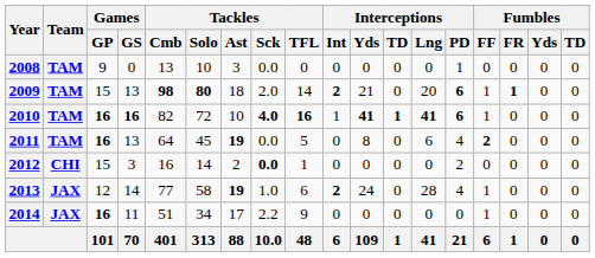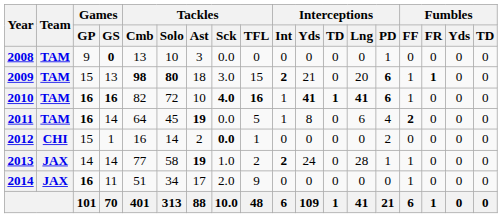 <table class="wikitable" style="text-align:center">
 <tr>
 <th rowspan="2">Year</th>
 <th rowspan="2">Team</th>
 <th colspan="2">Games</th>
 <th colspan="5">Tackles</th>
 <th colspan="5">Interceptions</th>
 <th colspan="4">Fumbles</th>
 </tr>
 <tr>
 <th>GP</th>
 <th>GS</th>
 <th>Cmb</th>
 <th>Solo</th>
 <th>Ast</th>
 <th>Sck</th>
 <th>TFL</th>
 <th>Int</th>
 <th>Yds</th>
 <th>TD</th>
 <th>Lng</th>
 <th>PD</th>
 <th>FF</th>
 <th>FR</th>
 <th>Yds</th>
 <th>TD</th>
 </tr>
 <tr>
 <th><a href='#'>2008</a></th>
 <th><a href='#'>TAM</a></th>
 <td>9</td>
-<td>0</td>
+<td><strong>0</strong></td>
 <td>13</td>
 <td>10</td>
 <td>3</td>
 <td>0.0</td>
 <td>0</td>
 <td>0</td>
 <td>0</td>
 <td>0</td>
 <td>0</td>
 <td>1</td>
 <td>0</td>
 <td>0</td>
 <td>0</td>
 <td>0</td>
 </tr>
 <tr>
 <th><a href='#'>2009</a></th>
 <th><a href='#'>TAM</a></th>
 <td>15</td>
 <td>13</td>
 <td><strong>98</strong></td>
 <td><strong>80</strong></td>
 <td>18</td>
-<td>2.0</td>
-<td>14</td>
+<td>3.0</td>
+<td>15</td>
 <td><strong>2</strong></td>
 <td>21</td>
 <td>0</td>
 <td>20</td>
 <td><strong>6</strong></td>
 <td>1</td>
 <td><strong>1</strong></td>
 <td>0</td>
 <td>0</td>
 </tr>
 <tr>
 <th><a href='#'>2010</a></th>
 <th><a href='#'>TAM</a></th>
 <td><strong>16</strong></td>
 <td><strong>16</strong></td>
 <td>82</td>
 <td>72</td>
 <td>10</td>
 <td><strong>4.0</strong></td>
 <td><strong>16</strong></td>
 <td>1</td>
 <td><strong>41</strong></td>
 <td><strong>1</strong></td>
 <td><strong>41</strong></td>
 <td><strong>6</strong></td>
 <td>1</td>
 <td>0</td>
 <td>0</td>
 <td>0</td>
 </tr>
 <tr>
 <th><a href='#'>2011</a></th>
 <th><a href='#'>TAM</a></th>
 <td><strong>16</strong></td>
-<td>13</td>
+<td>14</td>
 <td>64</td>
 <td>45</td>
 <td><strong>19</strong></td>
 <td>0.0</td>
 <td>5</td>
-<td>0</td>
+<td>1</td>
 <td>8</td>
 <td>0</td>
 <td>6</td>
 <td>4</td>
 <td><strong>2</strong></td>
 <td>0</td>
 <td>0</td>
 <td>0</td>
 </tr>
 <tr>
 <th><a href='#'>2012</a></th>
 <th><a href='#'>CHI</a></th>
 <td>15</td>
-<td>3</td>
+<td>1</td>
 <td>16</td>
 <td>14</td>
 <td>2</td>
 <td><strong>0.0</strong></td>
 <td>1</td>
 <td>0</td>
 <td>0</td>
 <td>0</td>
 <td>0</td>
 <td>2</td>
 <td>0</td>
 <td>0</td>
 <td>0</td>
 <td>0</td>
 </tr>
 <tr>
 <th><a href='#'>2013</a></th>
 <th><a href='#'>JAX</a></th>
-<td>12</td>
+<td>14</td>
 <td>14</td>
 <td>77</td>
 <td>58</td>
 <td><strong>19</strong></td>
 <td>1.0</td>
-<td>6</td>
+<td>2</td>
 <td><strong>2</strong></td>
 <td>24</td>
 <td>0</td>
 <td>28</td>
-<td>4</td>
+<td>1</td>
 <td>1</td>
 <td>0</td>
 <td>0</td>
 <td>0</td>
 </tr>
 <tr>
 <th><a href='#'>2014</a></th>
 <th><a href='#'>JAX</a></th>
 <td><strong>16</strong></td>
 <td>11</td>
 <td>51</td>
 <td>34</td>
 <td>17</td>
-<td>2.2</td>
+<td>2.0</td>
 <td>9</td>
 <td>0</td>
 <td>0</td>
 <td>0</td>
 <td>0</td>
 <td>0</td>
 <td>1</td>
 <td>0</td>
 <td>0</td>
 <td>0</td>
 </tr>
 <tr>
 <th colspan="2"></th>
 <th>101</th>
 <th>70</th>
 <th>401</th>
 <th>313</th>
 <th>88</th>
 <th>10.0</th>
 <th>48</th>
 <th>6</th>
 <th>109</th>
 <th>1</th>
 <th>41</th>
 <th>21</th>
 <th>6</th>
 <th>1</th>
 <th>0</th>
 <th>0</th>
 </tr>
 </table>
